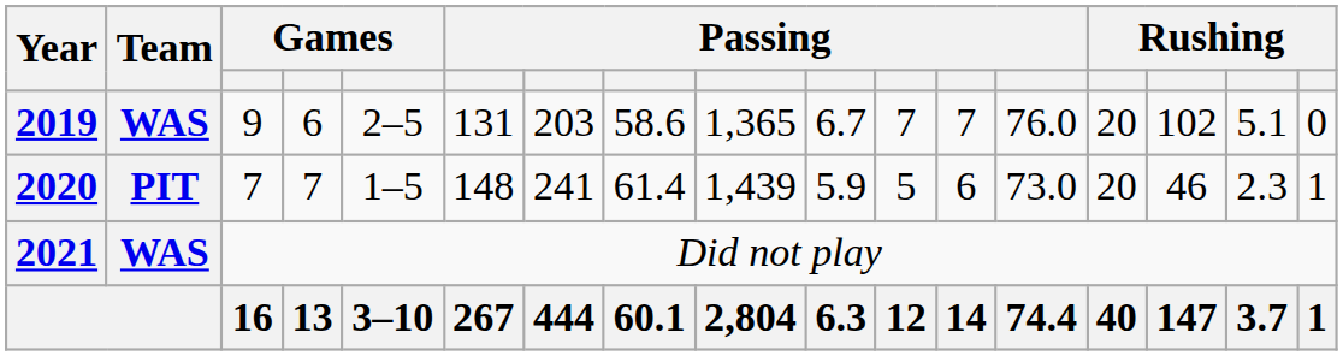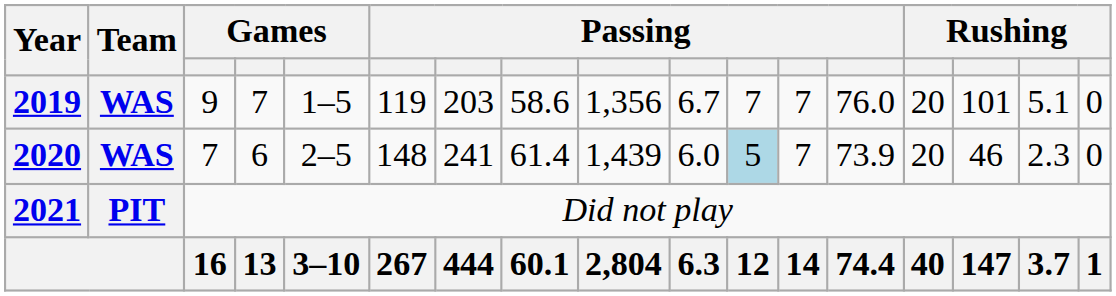 <table class="wikitable" style="text-align:center;">
 <tr>
 <th rowspan="2">Year</th>
 <th rowspan="2">Team</th>
 <th colspan="3">Games</th>
 <th colspan="8">Passing</th>
 <th colspan="4">Rushing</th>
 </tr>
 <tr>
 <th></th>
 <th></th>
 <th></th>
 <th></th>
 <th></th>
 <th></th>
 <th></th>
 <th></th>
 <th></th>
 <th></th>
 <th></th>
 <th></th>
 <th></th>
 <th></th>
 <th></th>
 </tr>
 <tr>
 <th><a href='#'>2019</a></th>
 <th><a href='#'>WAS</a></th>
 <td>9</td>
-<td>6</td>
-<td>2–5</td>
-<td>131</td>
+<td>7</td>
+<td>1–5</td>
+<td>119</td>
 <td>203</td>
 <td>58.6</td>
-<td>1,365</td>
+<td>1,356</td>
 <td>6.7</td>
 <td>7</td>
 <td>7</td>
 <td>76.0</td>
 <td>20</td>
-<td>102</td>
+<td>101</td>
 <td>5.1</td>
 <td>0</td>
 </tr>
 <tr>
 <th><a href='#'>2020</a></th>
-<th><a href='#'>PIT</a></th>
+<th><a href='#'>WAS</a></th>
 <td>7</td>
-<td>7</td>
-<td>1–5</td>
+<td>6</td>
+<td>2–5</td>
 <td>148</td>
 <td>241</td>
 <td>61.4</td>
 <td>1,439</td>
-<td>5.9</td>
-<td>5</td>
-<td>6</td>
-<td>73.0</td>
+<td>6.0</td>
+<td style="background: lightblue;">5</td>
+<td>7</td>
+<td>73.9</td>
 <td>20</td>
 <td>46</td>
 <td>2.3</td>
-<td>1</td>
+<td>0</td>
 </tr>
 <tr>
 <th><a href='#'>2021</a></th>
-<th><a href='#'>WAS</a></th>
+<th><a href='#'>PIT</a></th>
 <td colspan="15"><em>Did not play</em></td>
 </tr>
 <tr>
 <th colspan="2"></th>
 <th>16</th>
 <th>13</th>
 <th>3–10</th>
 <th>267</th>
 <th>444</th>
 <th>60.1</th>
 <th>2,804</th>
 <th>6.3</th>
 <th>12</th>
 <th>14</th>
 <th>74.4</th>
 <th>40</th>
 <th>147</th>
 <th>3.7</th>
 <th>1</th>
 </tr>
 </table>
